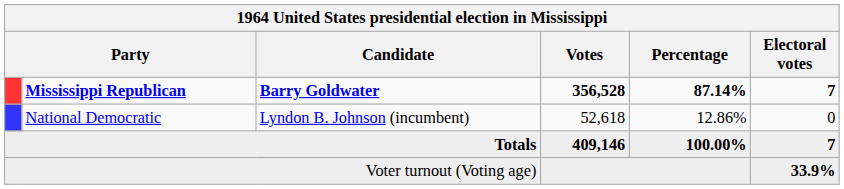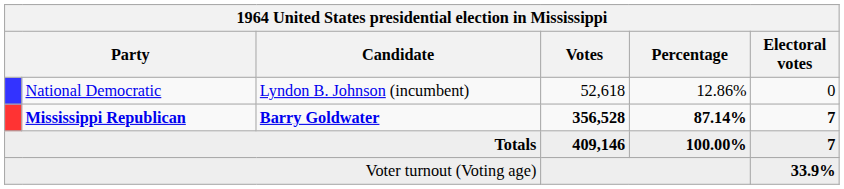 <table class="wikitable" style="font-size: 95%;">
 <tr>
 <th colspan="6">1964 United States presidential election in Mississippi</th>
 </tr>
 <tr>
 <th colspan="2" style="width: 15em">Party</th>
 <th style="width: 17em">Candidate</th>
 <th style="width: 5em">Votes</th>
 <th style="width: 7em">Percentage</th>
 <th style="width: 5em">Electoral votes</th>
 </tr>
 <tr>
+<th style="background-color:#3333FF; width: 3px"></th>
+<td style="width: 130px"><a href='#'>National Democratic</a></td>
+<td><a href='#'>Lyndon B. Johnson</a> (incumbent)</td>
+<td align="right">52,618</td>
+<td align="right">12.86%</td>
+<td align="right">0</td>
+</tr>
+<tr>
 <th style="background-color:#FF3333; width: 3px"></th>
 <td style="width: 130px"><strong><a href='#'>Mississippi Republican</a></strong></td>
 <td><strong><a href='#'>Barry Goldwater</a></strong></td>
 <td align="right"><strong>356,528</strong></td>
 <td align="right"><strong>87.14%</strong></td>
 <td align="right"><strong>7</strong></td>
-</tr>
-<tr>
-<th style="background-color:#3333FF; width: 3px"></th>
-<td style="width: 130px"><a href='#'>National Democratic</a></td>
-<td><a href='#'>Lyndon B. Johnson</a> (incumbent)</td>
-<td align="right">52,618</td>
-<td align="right">12.86%</td>
-<td align="right">0</td>
 </tr>
 <tr bgcolor="#EEEEEE">
 <td colspan="3" align="right"><strong>Totals</strong></td>
 <td align="right"><strong>409,146</strong></td>
 <td align="right"><strong>100.00%</strong></td>
 <td align="right"><strong>7</strong></td>
 </tr>
 <tr bgcolor="#EEEEEE">
 <td colspan="3" align="right">Voter turnout (Voting age)</td>
 <td colspan="2" align="right"></td>
 <td align="right"><strong>33.9%</strong></td>
 </tr>
 </table>
